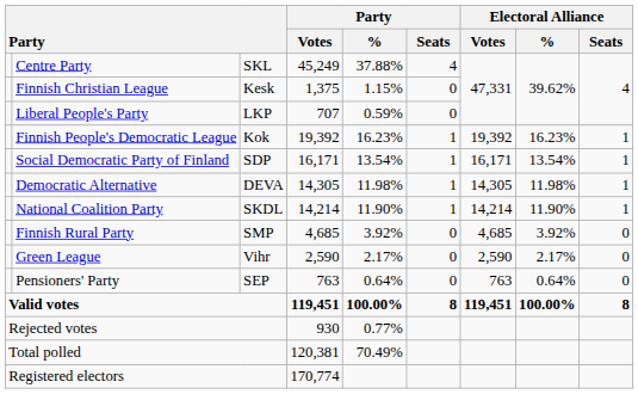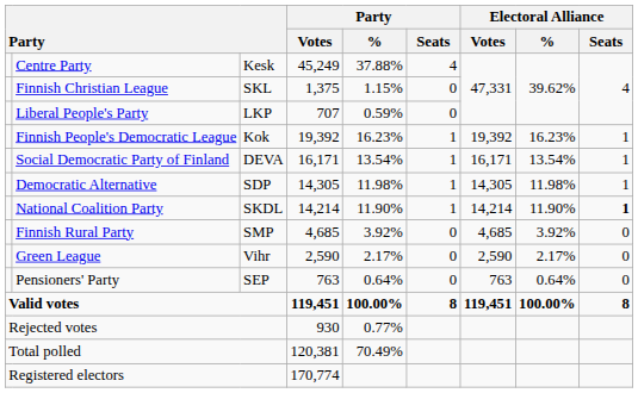 <table class="wikitable" border="1" style="text-align:right;">
 <tr>
 <th style="text-align:left;" valign=bottom rowspan=2 colspan=3>Party</th>
 <th colspan=3>Party</th>
 <th colspan=3>Electoral Alliance</th>
 </tr>
 <tr>
 <th align=center valign=bottom width="50">Votes</th>
 <th align=center valign=bottom width="50">%</th>
 <th align=center valign=bottom width="50">Seats</th>
 <th align=center valign=bottom width="50">Votes</th>
 <th align=center valign=bottom width="50">%</th>
 <th align=center valign=bottom width="50">Seats</th>
 </tr>
 <tr>
 <td></td>
 <td align=left><a href='#'>Centre Party</a></td>
-<td align=left>SKL</td>
+<td align=left>Kesk</td>
 <td>45,249</td>
 <td>37.88%</td>
 <td>4</td>
 <td rowspan=3>47,331</td>
 <td rowspan=3>39.62%</td>
 <td rowspan=3>4</td>
 </tr>
 <tr>
 <td></td>
 <td align=left><a href='#'>Finnish Christian League</a></td>
-<td align=left>Kesk</td>
+<td align=left>SKL</td>
 <td>1,375</td>
 <td>1.15%</td>
 <td>0</td>
 </tr>
 <tr>
 <td></td>
 <td align=left><a href='#'>Liberal People's Party</a></td>
 <td align=left>LKP</td>
 <td>707</td>
 <td>0.59%</td>
 <td>0</td>
 </tr>
 <tr>
 <td></td>
 <td align=left><a href='#'>Finnish People's Democratic League</a></td>
 <td align=left>Kok</td>
 <td>19,392</td>
 <td>16.23%</td>
 <td>1</td>
 <td>19,392</td>
 <td>16.23%</td>
 <td>1</td>
 </tr>
 <tr>
 <td></td>
 <td align=left style="white-space: nowrap;"><a href='#'>Social Democratic Party of Finland</a></td>
-<td align=left>SDP</td>
+<td align=left>DEVA</td>
 <td>16,171</td>
 <td>13.54%</td>
 <td>1</td>
 <td>16,171</td>
 <td>13.54%</td>
 <td>1</td>
 </tr>
 <tr>
 <td></td>
 <td align=left><a href='#'>Democratic Alternative</a></td>
-<td align=left>DEVA</td>
+<td align=left>SDP</td>
 <td>14,305</td>
 <td>11.98%</td>
 <td>1</td>
 <td>14,305</td>
 <td>11.98%</td>
 <td>1</td>
 </tr>
 <tr>
 <td></td>
 <td align=left><a href='#'>National Coalition Party</a></td>
 <td align=left>SKDL</td>
 <td>14,214</td>
 <td>11.90%</td>
 <td>1</td>
 <td>14,214</td>
 <td>11.90%</td>
-<td>1</td>
+<td><strong>1</strong></td>
 </tr>
 <tr>
 <td></td>
 <td align=left><a href='#'>Finnish Rural Party</a></td>
 <td align=left>SMP</td>
 <td>4,685</td>
 <td>3.92%</td>
 <td>0</td>
 <td>4,685</td>
 <td>3.92%</td>
 <td>0</td>
 </tr>
 <tr>
 <td></td>
 <td align=left><a href='#'>Green League</a></td>
 <td align=left>Vihr</td>
 <td>2,590</td>
 <td>2.17%</td>
 <td>0</td>
 <td>2,590</td>
 <td>2.17%</td>
 <td>0</td>
 </tr>
 <tr>
 <td></td>
 <td align=left>Pensioners' Party</td>
 <td align=left>SEP</td>
 <td>763</td>
 <td>0.64%</td>
 <td>0</td>
 <td>763</td>
 <td>0.64%</td>
 <td>0</td>
 </tr>
 <tr style="font-weight:bold">
 <td align=left colspan=3>Valid votes</td>
 <td>119,451</td>
 <td>100.00%</td>
 <td>8</td>
 <td>119,451</td>
 <td>100.00%</td>
 <td>8</td>
 </tr>
 <tr>
 <td align=left colspan=3>Rejected votes</td>
 <td>930</td>
 <td>0.77%</td>
 <td></td>
 <td></td>
 <td></td>
 <td></td>
 </tr>
 <tr>
 <td align=left colspan=3>Total polled</td>
 <td>120,381</td>
 <td>70.49%</td>
 <td></td>
 <td></td>
 <td></td>
 <td></td>
 </tr>
 <tr>
 <td align=left colspan=3>Registered electors</td>
 <td>170,774</td>
 <td></td>
 <td></td>
 <td></td>
 <td></td>
 <td></td>
 </tr>
 </table>
